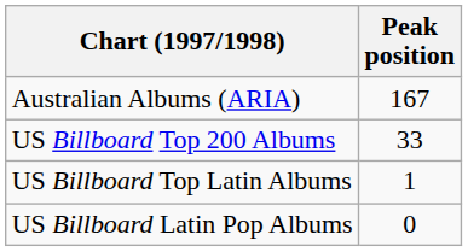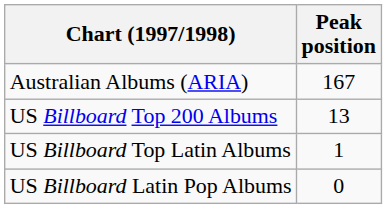 <table class="wikitable">
 <tr>
 <th>Chart (1997/1998)</th>
 <th>Peak<br>position</th>
 </tr>
 <tr>
 <td>Australian Albums (<a href='#'>ARIA</a>)</td>
 <td style="text-align:center;">167</td>
 </tr>
 <tr>
 <td>US <a href='#'><em>Billboard</em></a> <a href='#'>Top 200 Albums</a></td>
-<td style="text-align:center;">33</td>
+<td style="text-align:center;">13</td>
 </tr>
 <tr>
 <td>US <em>Billboard</em> Top Latin Albums</td>
 <td style="text-align:center;">1</td>
 </tr>
 <tr>
 <td>US <em>Billboard</em> Latin Pop Albums</td>
 <td style="text-align:center;">0</td>
 </tr>
 </table>
